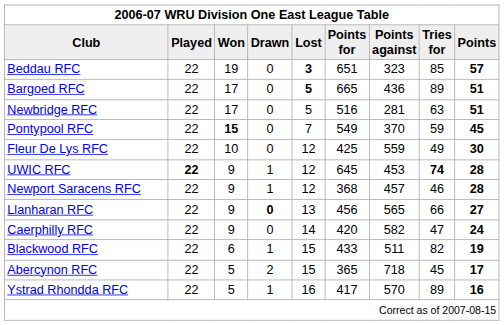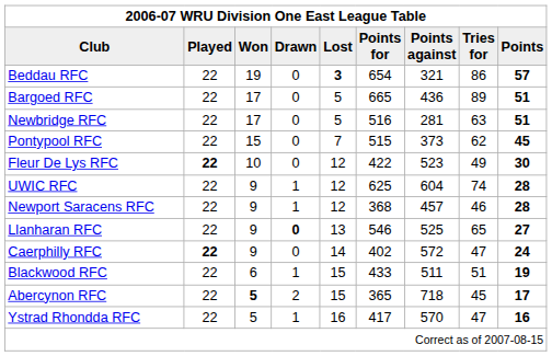 <table class="wikitable" style="float:left; margin-right:15px; text-align: center;">
 <tr>
 <td colspan="10" style="background:#fff;" cellpadding="0" cellspacing="0"><strong>2006-07 WRU Division One East League Table</strong></td>
 </tr>
 <tr>
 <th style="background:#efefef; width:200px;">Club</th>
 <th style="background:#efefef; width:20px;">Played</th>
 <th style="background:#efefef; width:20px;">Won</th>
 <th style="background:#efefef; width:20px;">Drawn</th>
 <th style="background:#efefef; width:20px;">Lost</th>
 <th style="background:#efefef; width:20px;">Points for</th>
 <th style="background:#efefef; width:20px;">Points against</th>
 <th style="background:#efefef; width:20px;">Tries for</th>
 <th style="background:#efefef; width:20px;">Points</th>
 </tr>
 <tr style="background:#fff; text-align:center;">
 <td align=left><a href='#'>Beddau RFC</a></td>
 <td>22</td>
 <td>19</td>
 <td>0</td>
 <td><strong>3</strong></td>
-<td>651</td>
-<td>323</td>
-<td>85</td>
+<td>654</td>
+<td>321</td>
+<td>86</td>
 <td><strong>57</strong></td>
 </tr>
 <tr style="background:#fff; text-align:center;">
 <td align=left><a href='#'>Bargoed RFC</a></td>
 <td>22</td>
 <td>17</td>
 <td>0</td>
-<td><strong>5</strong></td>
+<td>5</td>
 <td>665</td>
 <td>436</td>
 <td>89</td>
 <td><strong>51</strong></td>
 </tr>
 <tr style="background:#fff; text-align:center;">
 <td align=left><a href='#'>Newbridge RFC</a></td>
 <td>22</td>
 <td>17</td>
 <td>0</td>
 <td>5</td>
 <td>516</td>
 <td>281</td>
 <td>63</td>
 <td><strong>51</strong></td>
 </tr>
 <tr style="background:#fff; text-align:center;">
 <td align=left><a href='#'>Pontypool RFC</a></td>
 <td>22</td>
-<td><strong>15</strong></td>
+<td>15</td>
 <td>0</td>
 <td>7</td>
-<td>549</td>
-<td>370</td>
-<td>59</td>
+<td>515</td>
+<td>373</td>
+<td>62</td>
 <td><strong>45</strong></td>
 </tr>
 <tr style="background:#fff; text-align:center;">
 <td align=left><a href='#'>Fleur De Lys RFC</a></td>
-<td>22</td>
+<td><strong>22</strong></td>
 <td>10</td>
 <td>0</td>
 <td>12</td>
-<td>425</td>
-<td>559</td>
+<td>422</td>
+<td>523</td>
 <td>49</td>
 <td><strong>30</strong></td>
 </tr>
 <tr style="background:#fff; text-align:center;">
 <td align=left><a href='#'>UWIC RFC</a></td>
-<td><strong>22</strong></td>
+<td>22</td>
 <td>9</td>
 <td>1</td>
 <td>12</td>
-<td>645</td>
-<td>453</td>
-<td><strong>74</strong></td>
+<td>625</td>
+<td>604</td>
+<td>74</td>
 <td><strong>28</strong></td>
 </tr>
 <tr style="background:#fff; text-align:center;">
 <td align=left><a href='#'>Newport Saracens RFC</a></td>
 <td>22</td>
 <td>9</td>
 <td>1</td>
 <td>12</td>
 <td>368</td>
 <td>457</td>
 <td>46</td>
 <td><strong>28</strong></td>
 </tr>
 <tr style="background:#fff; text-align:center;">
 <td align=left><a href='#'>Llanharan RFC</a></td>
 <td>22</td>
 <td>9</td>
 <td><strong>0</strong></td>
 <td>13</td>
-<td>456</td>
-<td>565</td>
-<td>66</td>
+<td>546</td>
+<td>525</td>
+<td>65</td>
 <td><strong>27</strong></td>
 </tr>
 <tr style="background:#fff; text-align:center;">
 <td align=left><a href='#'>Caerphilly RFC</a></td>
-<td>22</td>
+<td><strong>22</strong></td>
 <td>9</td>
 <td>0</td>
 <td>14</td>
-<td>420</td>
-<td>582</td>
+<td>402</td>
+<td>572</td>
 <td>47</td>
 <td><strong>24</strong></td>
 </tr>
 <tr style="background:#fff; text-align:center;">
 <td align=left><a href='#'>Blackwood RFC</a></td>
 <td>22</td>
 <td>6</td>
 <td>1</td>
 <td>15</td>
 <td>433</td>
 <td>511</td>
-<td>82</td>
+<td>51</td>
 <td><strong>19</strong></td>
 </tr>
 <tr style="background:#fff; text-align:center;">
 <td align=left><a href='#'>Abercynon RFC</a></td>
 <td>22</td>
-<td>5</td>
+<td><strong>5</strong></td>
 <td>2</td>
 <td>15</td>
 <td>365</td>
 <td>718</td>
 <td>45</td>
 <td><strong>17</strong></td>
 </tr>
 <tr style="background:#fff; text-align:center;">
 <td align=left><a href='#'>Ystrad Rhondda RFC</a></td>
 <td>22</td>
 <td>5</td>
 <td>1</td>
 <td>16</td>
 <td>417</td>
 <td>570</td>
-<td>89</td>
+<td>47</td>
 <td><strong>16</strong></td>
 </tr>
 <tr>
 <td colspan="10"  style="text-align:right; background:#fff;" cellpadding="0" cellspacing="0"><small>Correct as of 2007-08-15</small></td>
 </tr>
 </table>
